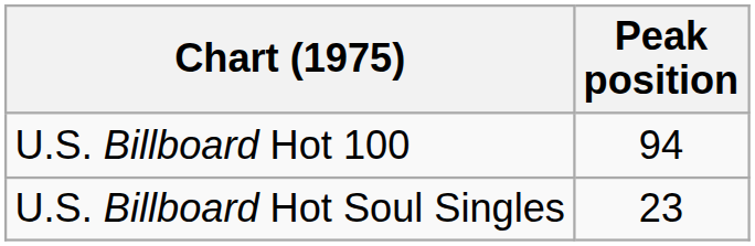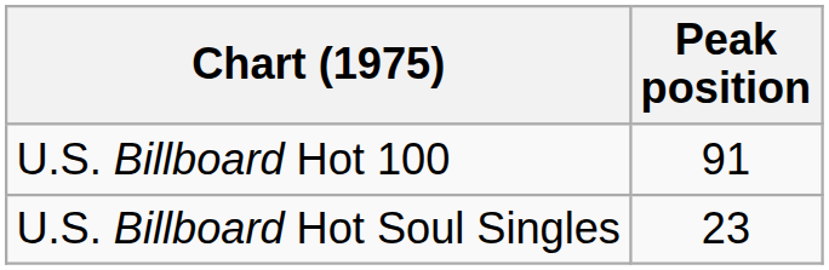 <table class="wikitable">
 <tr>
 <th>Chart (1975)</th>
 <th>Peak<br>position</th>
 </tr>
 <tr>
 <td>U.S. <em>Billboard</em> Hot 100</td>
-<td align="center">94</td>
+<td align="center">91</td>
 </tr>
 <tr>
 <td>U.S. <em>Billboard</em> Hot Soul Singles</td>
 <td align="center">23</td>
 </tr>
 </table>
